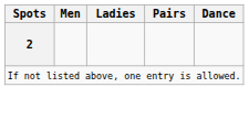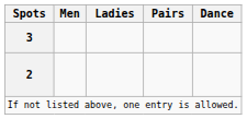 <table class="wikitable">
 <tr>
 <th>Spots</th>
 <th>Men</th>
 <th>Ladies</th>
 <th>Pairs</th>
 <th>Dance</th>
+</tr>
+<tr>
+<th>3</th>
+<td valign="top"> <br> </td>
+<td valign="top"> <br> </td>
+<td valign="top"> <br>  <br> </td>
+<td valign="top"> <br> </td>
 </tr>
 <tr>
 <th>2</th>
 <td valign="top"> <br>  <br>  <br> </td>
 <td valign="top"> <br>  <br>  <br> </td>
 <td valign="top"> <br> </td>
 <td valign="top"> <br>  <br>  <br> </td>
 </tr>
 <tr>
 <td colspan=5 align=center><small> If not listed above, one entry is allowed. </small></td>
 </tr>
 </table>
